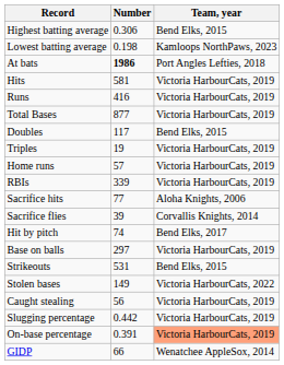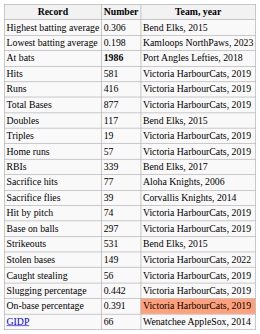 <table class="wikitable">
 <tr>
 <th>Record</th>
 <th>Number</th>
 <th>Team, year</th>
 </tr>
 <tr>
 <td>Highest batting average</td>
 <td>0.306</td>
 <td>Bend Elks, 2015</td>
 </tr>
 <tr>
 <td>Lowest batting average</td>
 <td>0.198</td>
 <td>Kamloops NorthPaws, 2023</td>
 </tr>
 <tr>
 <td>At bats</td>
 <td><strong>1986</strong></td>
 <td>Port Angles Lefties, 2018</td>
 </tr>
 <tr>
 <td>Hits</td>
 <td>581</td>
 <td>Victoria HarbourCats, 2019</td>
 </tr>
 <tr>
 <td>Runs</td>
 <td>416</td>
 <td>Victoria HarbourCats, 2019</td>
 </tr>
 <tr>
 <td>Total Bases</td>
 <td>877</td>
 <td>Victoria HarbourCats, 2019</td>
 </tr>
 <tr>
 <td>Doubles</td>
 <td>117</td>
 <td>Bend Elks, 2015</td>
 </tr>
 <tr>
 <td>Triples</td>
 <td>19</td>
 <td>Victoria HarbourCats, 2019</td>
 </tr>
 <tr>
 <td>Home runs</td>
 <td>57</td>
 <td>Victoria HarbourCats, 2019</td>
 </tr>
 <tr>
 <td>RBIs</td>
 <td>339</td>
-<td>Victoria HarbourCats, 2019</td>
+<td>Bend Elks, 2017</td>
 </tr>
 <tr>
 <td>Sacrifice hits</td>
 <td>77</td>
 <td>Aloha Knights, 2006</td>
 </tr>
 <tr>
 <td>Sacrifice flies</td>
 <td>39</td>
 <td>Corvallis Knights, 2014</td>
 </tr>
 <tr>
 <td>Hit by pitch</td>
 <td>74</td>
-<td>Bend Elks, 2017</td>
+<td>Victoria HarbourCats, 2019</td>
 </tr>
 <tr>
 <td>Base on balls</td>
 <td>297</td>
 <td>Victoria HarbourCats, 2019</td>
 </tr>
 <tr>
 <td>Strikeouts</td>
 <td>531</td>
 <td>Bend Elks, 2015</td>
 </tr>
 <tr>
 <td>Stolen bases</td>
 <td>149</td>
 <td>Victoria HarbourCats, 2022</td>
 </tr>
 <tr>
 <td>Caught stealing</td>
 <td>56</td>
 <td>Victoria HarbourCats, 2019</td>
 </tr>
 <tr>
 <td>Slugging percentage</td>
 <td>0.442</td>
 <td>Victoria HarbourCats, 2019</td>
 </tr>
 <tr>
 <td>On-base percentage</td>
 <td>0.391</td>
 <td style="background: lightsalmon;">Victoria HarbourCats, 2019</td>
 </tr>
 <tr>
 <td><a href='#'>GIDP</a></td>
 <td>66</td>
 <td>Wenatchee AppleSox, 2014</td>
 </tr>
 </table>
